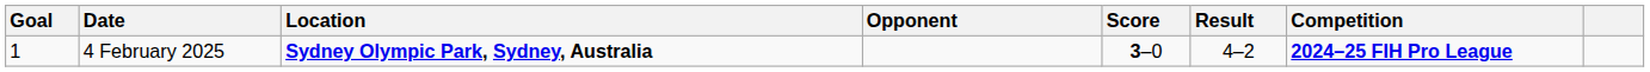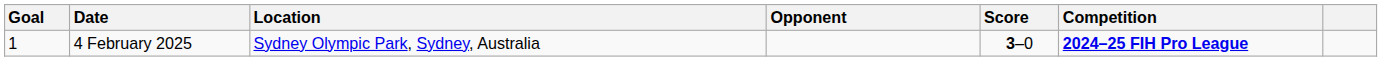 <table class="wikitable sortable" style="font-size:90%" width=97%>
 <tr>
 <th style="width: 25px; text-align: left">Goal</th>
 <th style="width: 100px; text-align: left">Date</th>
 <th style="width: 300px; text-align: left">Location</th>
 <th style="width: 120px; text-align: left">Opponent</th>
 <th style="width: 30px; text-align: left">Score</th>
-<th style="width: 30px; text-align: left">Result</th>
 <th style="width: 150px; text-align: left">Competition</th>
 <th style="width: 25px; text-align: left"></th>
 </tr>
 <tr>
 <td>1</td>
 <td>4 February 2025</td>
-<td><strong><a href='#'>Sydney Olympic Park</a>, <a href='#'>Sydney</a>, Australia</strong></td>
+<td><a href='#'>Sydney Olympic Park</a>, <a href='#'>Sydney</a>, Australia</td>
 <td></td>
 <td align="center"><strong>3</strong>–0</td>
-<td align="center">4–2</td>
 <td><strong><a href='#'>2024–25 FIH Pro League</a></strong></td>
 <td></td>
 </tr>
 </table>
